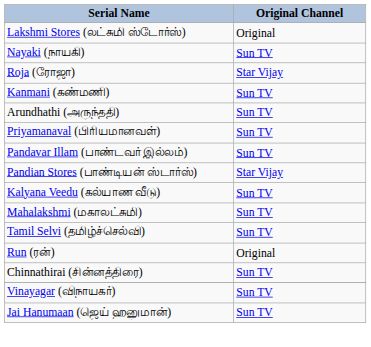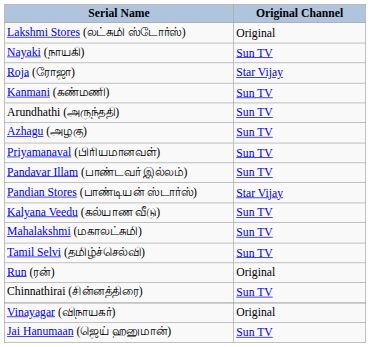 <table class="wikitable">
 <tr>
 <th style="width:230pt; background:LightSteelBlue;">Serial Name</th>
 <th style="width:130pt; background:LightSteelBlue;">Original Channel</th>
 </tr>
 <tr>
 <td><a href='#'>Lakshmi Stores</a> (லட்சுமி ஸ்டோர்ஸ்)</td>
 <td>Original</td>
 </tr>
 <tr>
 <td><a href='#'>Nayaki</a> (நாயகி)</td>
 <td><a href='#'>Sun TV</a></td>
 </tr>
 <tr>
 <td><a href='#'>Roja</a> (ரோஜா)</td>
 <td><a href='#'>Star Vijay</a></td>
 </tr>
 <tr>
 <td><a href='#'>Kanmani</a> (கண்மணி)</td>
 <td><a href='#'>Sun TV</a></td>
 </tr>
 <tr>
 <td>Arundhathi (அருந்ததி)</td>
+<td><a href='#'>Sun TV</a></td>
+</tr>
+<tr>
+<td><a href='#'>Azhagu</a> (அழகு)</td>
 <td><a href='#'>Sun TV</a></td>
 </tr>
 <tr>
 <td><a href='#'>Priyamanaval</a> (பிரியமானவள்)</td>
 <td><a href='#'>Sun TV</a></td>
 </tr>
 <tr>
 <td><a href='#'>Pandavar Illam</a> (பாண்டவர் இல்லம்)</td>
 <td><a href='#'>Sun TV</a></td>
 </tr>
 <tr>
 <td><a href='#'>Pandian Stores</a> (பாண்டியன் ஸ்டார்ஸ்)</td>
 <td><a href='#'>Star Vijay</a></td>
 </tr>
 <tr>
 <td><a href='#'>Kalyana Veedu</a> (கல்யாண வீடு)</td>
 <td><a href='#'>Sun TV</a></td>
 </tr>
 <tr>
 <td><a href='#'>Mahalakshmi</a> (மகாலட்சுமி)</td>
 <td><a href='#'>Sun TV</a></td>
 </tr>
 <tr>
 <td><a href='#'>Tamil Selvi</a> (தமிழ்ச்செல்வி)</td>
 <td><a href='#'>Sun TV</a></td>
 </tr>
 <tr>
 <td><a href='#'>Run</a> (ரன்)</td>
 <td>Original</td>
 </tr>
 <tr>
 <td>Chinnathirai (சின்னத்திரை)</td>
 <td><a href='#'>Sun TV</a></td>
 </tr>
 <tr>
 </tr>
 <tr Neeya || >
 </tr>
 <tr>
 <td><a href='#'>Vinayagar</a> (விநாயகர்)</td>
-<td><a href='#'>Sun TV</a></td>
+<td>Original</td>
 </tr>
 <tr>
 <td><a href='#'>Jai Hanumaan</a> (ஜெய் ஹனுமான்)</td>
 <td><a href='#'>Sun TV</a></td>
 </tr>
 </table>
